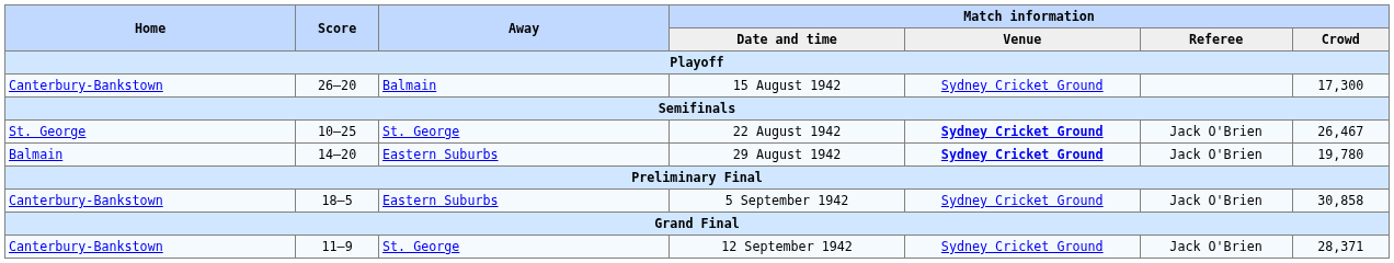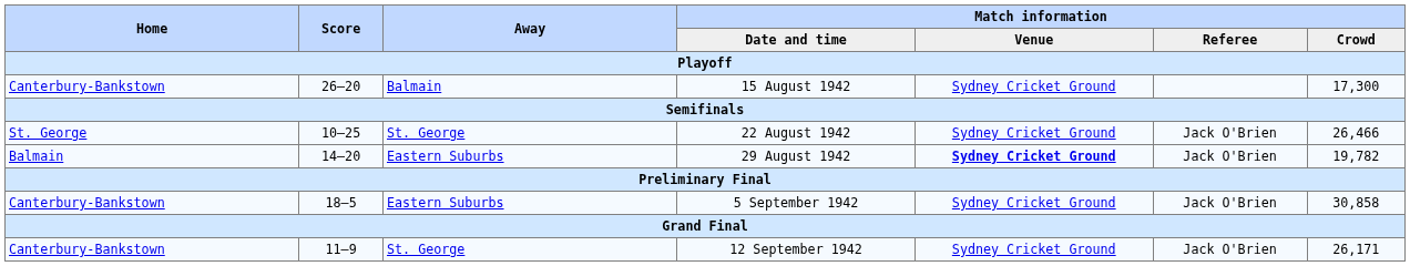 <table border="1" cellpadding="3" cellspacing="0" style="border-collapse:collapse; font-size:90%; text-align:center; width:100%;">
 <tr style="background:#c1d8ff;">
 <th rowspan="2" style="width:21%;">Home</th>
 <th rowspan="2" style="width:6%;">Score</th>
 <th rowspan="2" style="width:21%;">Away</th>
 <th colspan=6>Match information</th>
 </tr>
 <tr style="background:#efefef;">
 <th width=17%>Date and time</th>
 <th width=17%>Venue</th>
 <th width=11%>Referee</th>
 <th width=7%>Crowd</th>
 </tr>
 <tr style="background:#d0e7ff;">
 <td colspan=7><strong>Playoff</strong></td>
 </tr>
 <tr style="background:#f5faff;">
 <td align=left> <a href='#'>Canterbury-Bankstown</a></td>
 <td>26–20</td>
 <td align=left> <a href='#'>Balmain</a></td>
 <td>15 August 1942</td>
 <td><a href='#'>Sydney Cricket Ground</a></td>
 <td></td>
 <td>17,300</td>
 </tr>
 <tr style="background:#d0e7ff;">
 <td colspan=7><strong>Semifinals</strong></td>
 </tr>
 <tr style="background:#f5faff;">
 <td align=left> <a href='#'>St. George</a></td>
 <td>10–25</td>
 <td align=left> <a href='#'>St. George</a></td>
 <td>22 August 1942</td>
-<td><strong><a href='#'>Sydney Cricket Ground</a></strong></td>
+<td><a href='#'>Sydney Cricket Ground</a></td>
 <td>Jack O'Brien</td>
-<td>26,467</td>
+<td>26,466</td>
 </tr>
 <tr style="background:#f5faff;">
 <td align=left> <a href='#'>Balmain</a></td>
 <td>14–20</td>
 <td align=left> <a href='#'>Eastern Suburbs</a></td>
 <td>29 August 1942</td>
 <td><strong><a href='#'>Sydney Cricket Ground</a></strong></td>
 <td>Jack O'Brien</td>
-<td>19,780</td>
+<td>19,782</td>
 </tr>
 <tr style="background:#d0e7ff;">
 <td colspan=7><strong>Preliminary Final</strong></td>
 </tr>
 <tr style="background:#f5faff;">
 <td align=left> <a href='#'>Canterbury-Bankstown</a></td>
 <td>18–5</td>
 <td align=left> <a href='#'>Eastern Suburbs</a></td>
 <td>5 September 1942</td>
 <td><a href='#'>Sydney Cricket Ground</a></td>
 <td>Jack O'Brien</td>
 <td>30,858</td>
 </tr>
 <tr style="background:#d0e7ff;">
 <td colspan=7><strong>Grand Final</strong></td>
 </tr>
 <tr style="background:#f5faff;">
 <td align=left> <a href='#'>Canterbury-Bankstown</a></td>
 <td>11–9</td>
 <td align=left> <a href='#'>St. George</a></td>
 <td>12 September 1942</td>
 <td><a href='#'>Sydney Cricket Ground</a></td>
 <td>Jack O'Brien</td>
-<td>28,371</td>
+<td>26,171</td>
 </tr>
 </table>
